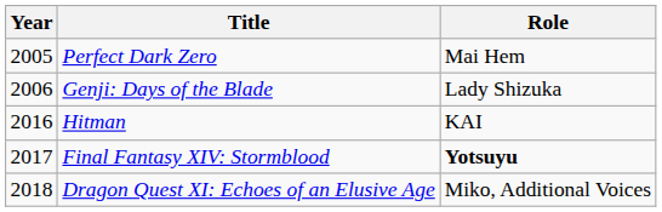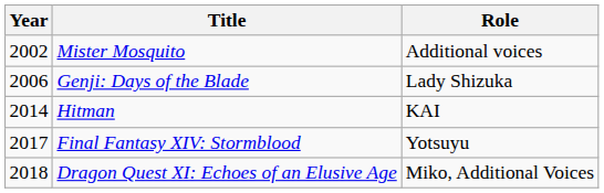 <table class="wikitable sortable">
 <tr>
 <th>Year</th>
 <th>Title</th>
 <th>Role</th>
 </tr>
 <tr>
-<td>2005</td>
-<td><em><a href='#'>Perfect Dark Zero</a></em></td>
-<td>Mai Hem</td>
+<td>2002</td>
+<td><em><a href='#'>Mister Mosquito</a></em></td>
+<td>Additional voices</td>
 </tr>
 <tr>
 <td>2006</td>
 <td><em><a href='#'>Genji: Days of the Blade</a></em></td>
 <td>Lady Shizuka</td>
 </tr>
 <tr>
-<td>2016</td>
+<td>2014</td>
 <td><em><a href='#'>Hitman</a></em></td>
 <td>KAI</td>
 </tr>
 <tr>
 <td>2017</td>
 <td><em><a href='#'>Final Fantasy XIV: Stormblood</a></em></td>
-<td><strong>Yotsuyu</strong></td>
+<td>Yotsuyu</td>
 </tr>
 <tr>
 <td>2018</td>
 <td><em><a href='#'>Dragon Quest XI: Echoes of an Elusive Age</a></em></td>
 <td>Miko, Additional Voices</td>
 </tr>
 </table>
